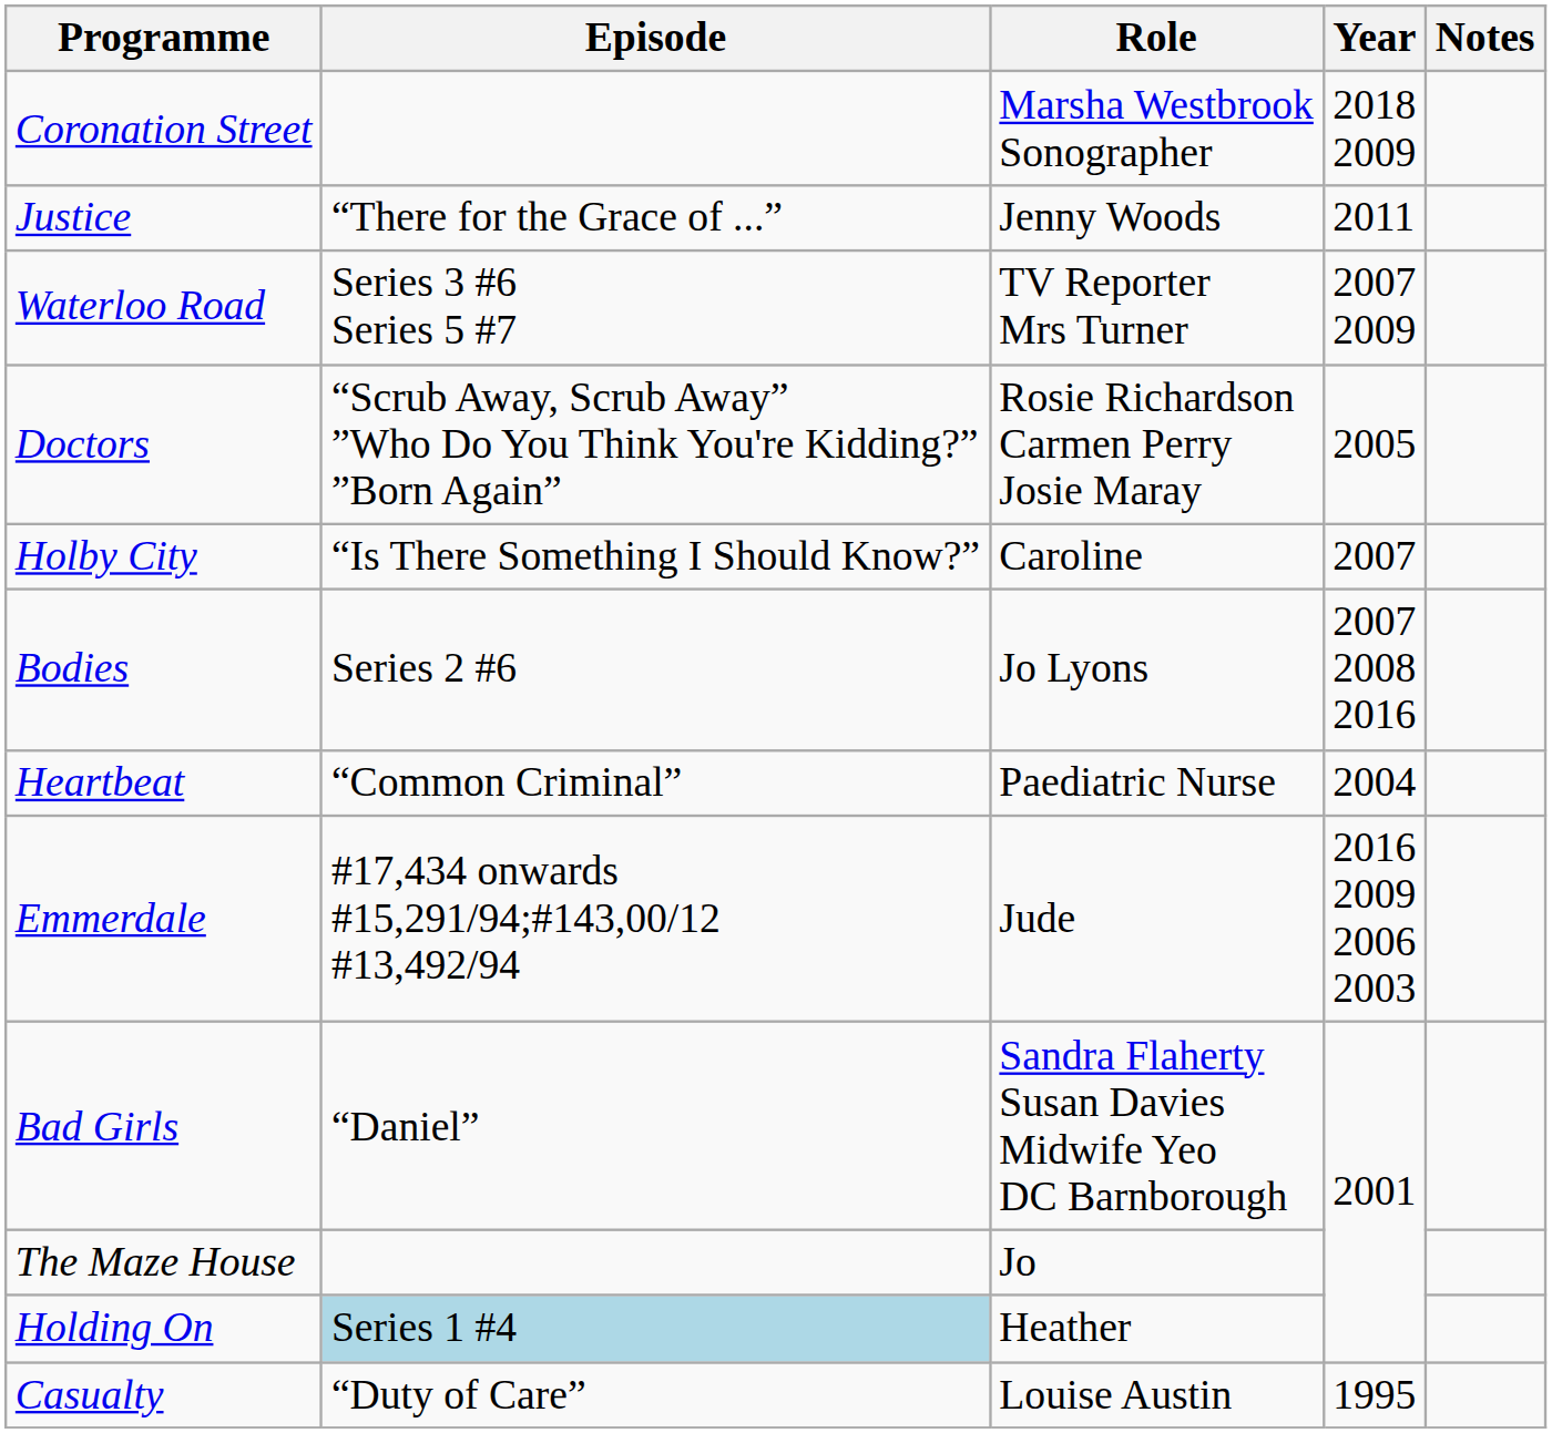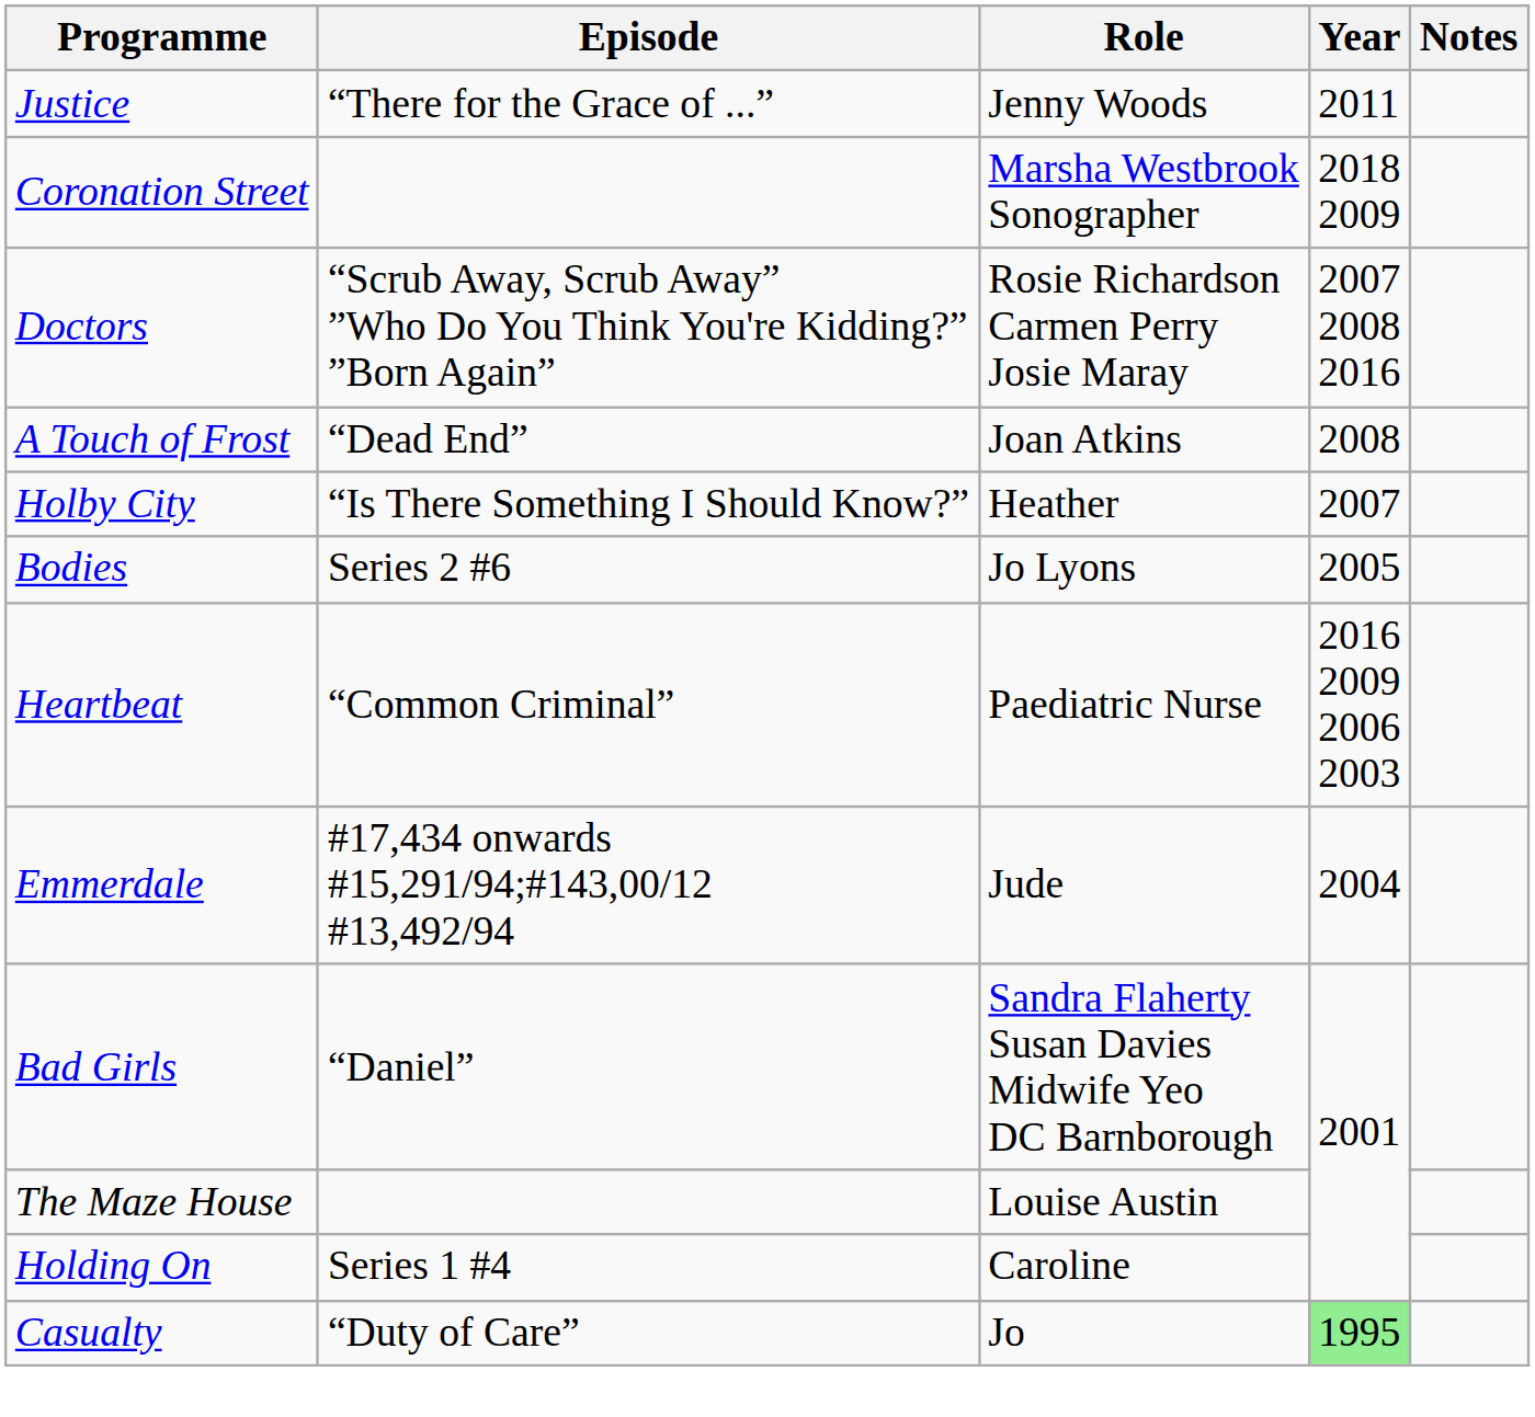 <table class="wikitable sortable">
 <tr>
 <th scope="col">Programme</th>
 <th scope="col">Episode</th>
 <th scope="col">Role</th>
 <th scope="col">Year</th>
 <th scope="col">Notes</th>
 </tr>
 <tr>
+<td><em><a href='#'>Justice</a></em></td>
+<td>“There for the Grace of ...”</td>
+<td>Jenny Woods</td>
+<td>2011</td>
+<td></td>
+</tr>
+<tr>
 <td><em><a href='#'>Coronation Street</a></em></td>
 <td></td>
 <td><a href='#'>Marsha Westbrook</a><br>Sonographer</td>
 <td>2018<br>2009</td>
 <td></td>
 </tr>
 <tr>
-<td><em><a href='#'>Justice</a></em></td>
-<td>“There for the Grace of ...”</td>
-<td>Jenny Woods</td>
-<td>2011</td>
+<td><em><a href='#'>Doctors</a></em></td>
+<td>“Scrub Away, Scrub Away”<br>”Who Do You Think You're Kidding?”<br>”Born Again”</td>
+<td>Rosie Richardson<br>Carmen Perry<br>Josie Maray</td>
+<td>2007<br>2008<br>2016</td>
 <td></td>
 </tr>
 <tr>
-<td><em><a href='#'>Waterloo Road</a></em></td>
-<td>Series 3 #6<br>Series 5 #7</td>
-<td>TV Reporter<br>Mrs Turner</td>
-<td>2007<br>2009</td>
-<td></td>
-</tr>
-<tr>
-<td><em><a href='#'>Doctors</a></em></td>
-<td>“Scrub Away, Scrub Away”<br>”Who Do You Think You're Kidding?”<br>”Born Again”</td>
-<td>Rosie Richardson<br>Carmen Perry<br>Josie Maray</td>
-<td>2005</td>
+<td><em><a href='#'>A Touch of Frost</a></em></td>
+<td>“Dead End”</td>
+<td>Joan Atkins</td>
+<td>2008</td>
 <td></td>
 </tr>
 <tr>
 <td><em><a href='#'>Holby City</a></em></td>
 <td>“Is There Something I Should Know?”</td>
-<td>Caroline</td>
+<td>Heather</td>
 <td>2007</td>
 <td></td>
 </tr>
 <tr>
 <td><em><a href='#'>Bodies</a></em></td>
 <td>Series 2 #6</td>
 <td>Jo Lyons</td>
-<td>2007<br>2008<br>2016</td>
+<td>2005</td>
 <td></td>
 </tr>
 <tr>
 <td><em><a href='#'>Heartbeat</a></em></td>
 <td>“Common Criminal”</td>
 <td>Paediatric Nurse</td>
-<td>2004</td>
+<td>2016<br>2009<br>2006<br>2003</td>
 <td></td>
 </tr>
 <tr>
 <td><em><a href='#'>Emmerdale</a></em></td>
 <td>#17,434 onwards<br>#15,291/94;#143,00/12<br>#13,492/94</td>
 <td>Jude</td>
-<td>2016<br>2009<br>2006<br>2003</td>
+<td>2004</td>
 <td></td>
 </tr>
 <tr>
 <td><em><a href='#'>Bad Girls</a></em></td>
 <td>“Daniel”</td>
 <td><a href='#'>Sandra Flaherty</a><br>Susan Davies<br>Midwife Yeo<br>DC Barnborough<br></td>
 <td rowspan="3">2001</td>
 <td></td>
 </tr>
 <tr>
 <td><em>The Maze House</em></td>
 <td></td>
-<td>Jo</td>
+<td>Louise Austin</td>
 <td></td>
 </tr>
 <tr>
 <td><em><a href='#'>Holding On</a></em></td>
-<td style="background: lightblue;">Series 1 #4</td>
-<td>Heather</td>
+<td>Series 1 #4</td>
+<td>Caroline</td>
 <td></td>
 </tr>
 <tr>
 <td><em><a href='#'>Casualty</a></em></td>
 <td>“Duty of Care”</td>
-<td>Louise Austin</td>
-<td>1995</td>
+<td>Jo</td>
+<td style="background: lightgreen;">1995</td>
 <td></td>
 </tr>
 </table>
